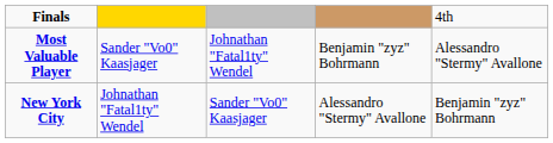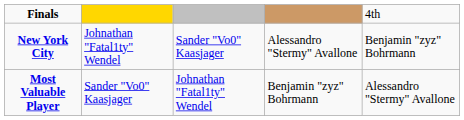 <table class="wikitable" style="text-align:left">
 <tr>
 <td style="text-align:center"><strong>Finals</strong></td>
 <td style="text-align:center" bgcolor="gold"></td>
 <td style="text-align:center" bgcolor="silver"></td>
 <td style="text-align:center" bgcolor="CC9966"></td>
 <td>4th</td>
 </tr>
 <tr>
+<td style="text-align:center"><strong> <a href='#'>New York City</a></strong></td>
+<td> <a href='#'>Johnathan "Fatal1ty" Wendel</a></td>
+<td> <a href='#'>Sander "Vo0" Kaasjager</a></td>
+<td> Alessandro "Stermy" Avallone</td>
+<td> Benjamin "zyz" Bohrmann</td>
+</tr>
+<tr>
 <td style="text-align:center"><strong><a href='#'>Most Valuable Player</a></strong></td>
 <td> <a href='#'>Sander "Vo0" Kaasjager</a></td>
 <td> <a href='#'>Johnathan "Fatal1ty" Wendel</a></td>
 <td> Benjamin "zyz" Bohrmann</td>
 <td> Alessandro "Stermy" Avallone</td>
 </tr>
-<tr>
-<td style="text-align:center"><strong> <a href='#'>New York City</a></strong></td>
-<td> <a href='#'>Johnathan "Fatal1ty" Wendel</a></td>
-<td> <a href='#'>Sander "Vo0" Kaasjager</a></td>
-<td> Alessandro "Stermy" Avallone</td>
-<td> Benjamin "zyz" Bohrmann</td>
-</tr>
 </table>
